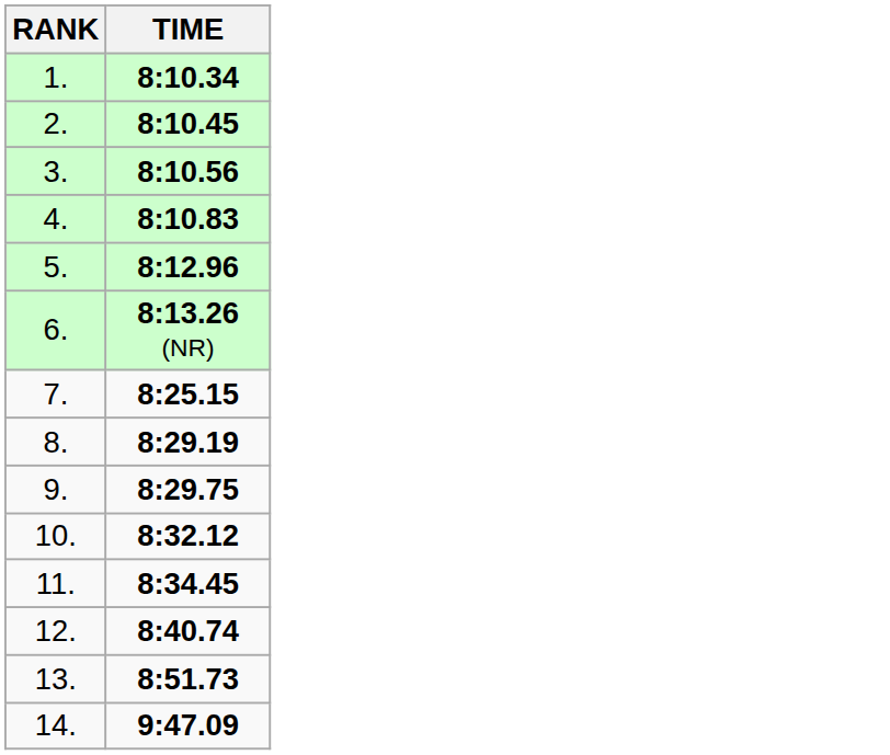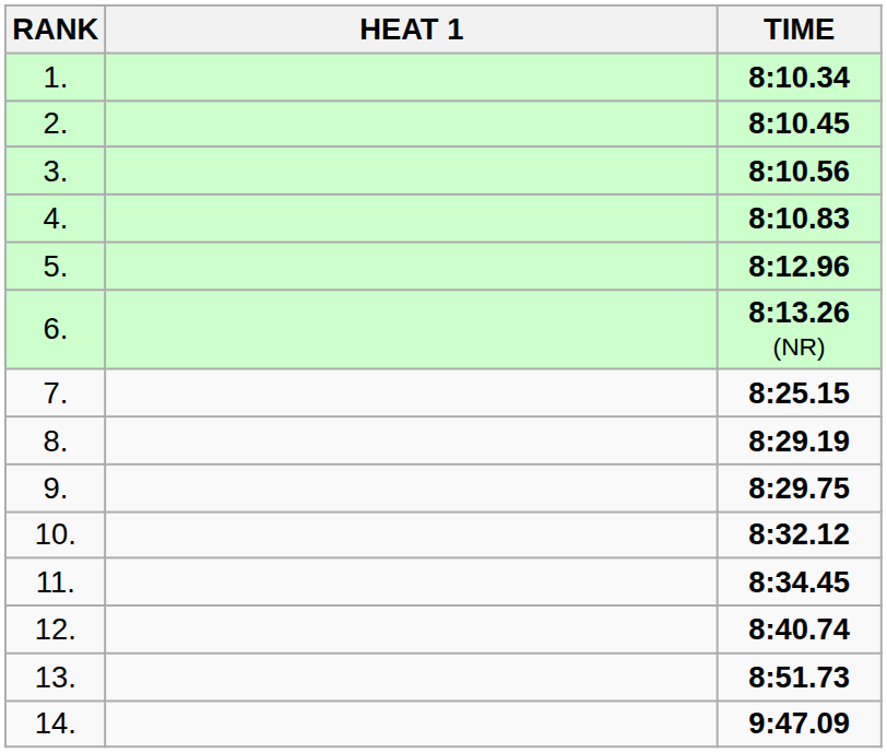 <table class="wikitable" style="border-collapse: collapse; font-size: 90%;">
 <tr>
 <th>RANK</th>
+<th style="width: 20em">HEAT 1</th>
 <th style="width: 5em">TIME</th>
 </tr>
 <tr style="background:#ccffcc;">
 <td align="center">1.</td>
+<td></td>
 <td align="center"><strong>8:10.34</strong></td>
 </tr>
 <tr style="background:#ccffcc;">
 <td align="center">2.</td>
+<td></td>
 <td align="center"><strong>8:10.45</strong></td>
 </tr>
 <tr style="background:#ccffcc;">
 <td align="center">3.</td>
+<td></td>
 <td align="center"><strong>8:10.56</strong></td>
 </tr>
 <tr style="background:#ccffcc;">
 <td align="center">4.</td>
+<td></td>
 <td align="center"><strong>8:10.83</strong></td>
 </tr>
 <tr style="background:#ccffcc;">
 <td align="center">5.</td>
+<td></td>
 <td align="center"><strong>8:12.96</strong></td>
 </tr>
 <tr style="background:#ccffcc;">
 <td align="center">6.</td>
+<td></td>
 <td align="center"><strong>8:13.26</strong> <small>(NR)</small></td>
 </tr>
 <tr>
 <td align="center">7.</td>
+<td></td>
 <td align="center"><strong>8:25.15</strong></td>
 </tr>
 <tr>
 <td align="center">8.</td>
+<td></td>
 <td align="center"><strong>8:29.19</strong></td>
 </tr>
 <tr>
 <td align="center">9.</td>
+<td></td>
 <td align="center"><strong>8:29.75</strong></td>
 </tr>
 <tr>
 <td align="center">10.</td>
+<td></td>
 <td align="center"><strong>8:32.12</strong></td>
 </tr>
 <tr>
 <td align="center">11.</td>
+<td></td>
 <td align="center"><strong>8:34.45</strong></td>
 </tr>
 <tr>
 <td align="center">12.</td>
+<td></td>
 <td align="center"><strong>8:40.74</strong></td>
 </tr>
 <tr>
 <td align="center">13.</td>
+<td></td>
 <td align="center"><strong>8:51.73</strong></td>
 </tr>
 <tr>
 <td align="center">14.</td>
+<td></td>
 <td align="center"><strong>9:47.09</strong></td>
 </tr>
 </table>
